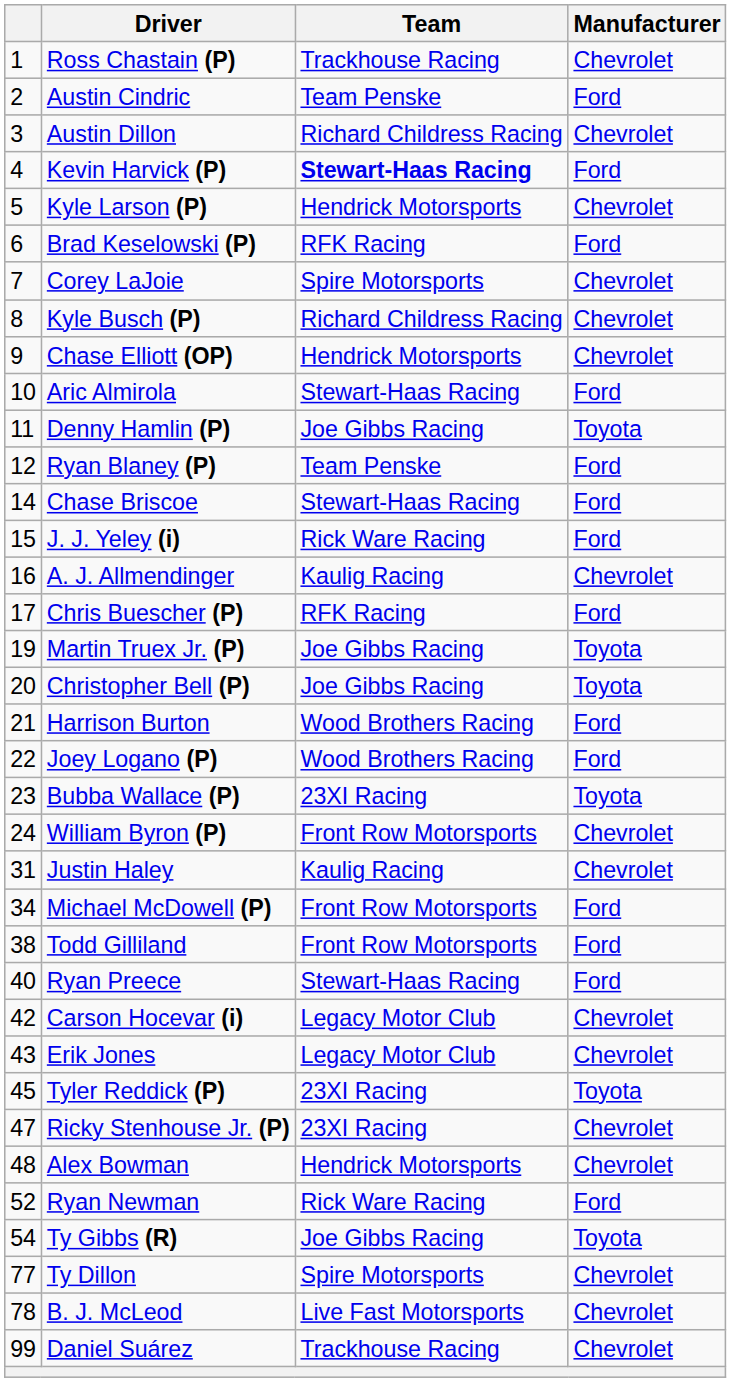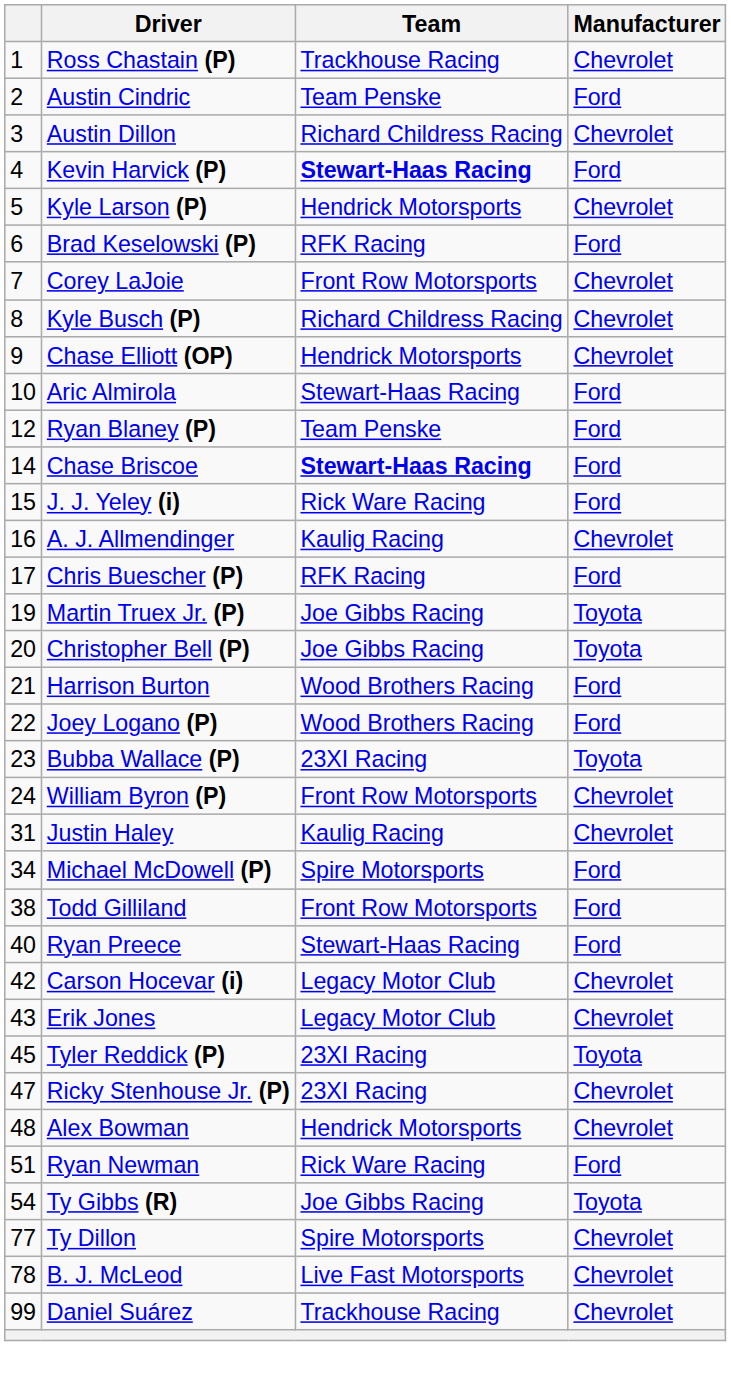 <table class="wikitable" style="font-size:95%">
 <tr>
 <th></th>
 <th>Driver</th>
 <th>Team</th>
 <th>Manufacturer</th>
 </tr>
 <tr>
 <td>1</td>
 <td><a href='#'>Ross Chastain</a> <strong>(P)</strong></td>
 <td><a href='#'>Trackhouse Racing</a></td>
 <td><a href='#'>Chevrolet</a></td>
 </tr>
 <tr>
 <td>2</td>
 <td><a href='#'>Austin Cindric</a></td>
 <td><a href='#'>Team Penske</a></td>
 <td><a href='#'>Ford</a></td>
 </tr>
 <tr>
 <td>3</td>
 <td><a href='#'>Austin Dillon</a></td>
 <td><a href='#'>Richard Childress Racing</a></td>
 <td><a href='#'>Chevrolet</a></td>
 </tr>
 <tr>
 <td>4</td>
 <td><a href='#'>Kevin Harvick</a> <strong>(P)</strong></td>
 <td><strong><a href='#'>Stewart-Haas Racing</a></strong></td>
 <td><a href='#'>Ford</a></td>
 </tr>
 <tr>
 <td>5</td>
 <td><a href='#'>Kyle Larson</a> <strong>(P)</strong></td>
 <td><a href='#'>Hendrick Motorsports</a></td>
 <td><a href='#'>Chevrolet</a></td>
 </tr>
 <tr>
 <td>6</td>
 <td><a href='#'>Brad Keselowski</a> <strong>(P)</strong></td>
 <td><a href='#'>RFK Racing</a></td>
 <td><a href='#'>Ford</a></td>
 </tr>
 <tr>
 <td>7</td>
 <td><a href='#'>Corey LaJoie</a></td>
-<td><a href='#'>Spire Motorsports</a></td>
+<td><a href='#'>Front Row Motorsports</a></td>
 <td><a href='#'>Chevrolet</a></td>
 </tr>
 <tr>
 <td>8</td>
 <td><a href='#'>Kyle Busch</a> <strong>(P)</strong></td>
 <td><a href='#'>Richard Childress Racing</a></td>
 <td><a href='#'>Chevrolet</a></td>
 </tr>
 <tr>
 <td>9</td>
 <td><a href='#'>Chase Elliott</a> <strong>(OP)</strong></td>
 <td><a href='#'>Hendrick Motorsports</a></td>
 <td><a href='#'>Chevrolet</a></td>
 </tr>
 <tr>
 <td>10</td>
 <td><a href='#'>Aric Almirola</a></td>
 <td><a href='#'>Stewart-Haas Racing</a></td>
 <td><a href='#'>Ford</a></td>
 </tr>
 <tr>
-<td>11</td>
-<td><a href='#'>Denny Hamlin</a> <strong>(P)</strong></td>
-<td><a href='#'>Joe Gibbs Racing</a></td>
-<td><a href='#'>Toyota</a></td>
-</tr>
-<tr>
 <td>12</td>
 <td><a href='#'>Ryan Blaney</a> <strong>(P)</strong></td>
 <td><a href='#'>Team Penske</a></td>
 <td><a href='#'>Ford</a></td>
 </tr>
 <tr>
 <td>14</td>
 <td><a href='#'>Chase Briscoe</a></td>
-<td><a href='#'>Stewart-Haas Racing</a></td>
+<td><strong><a href='#'>Stewart-Haas Racing</a></strong></td>
 <td><a href='#'>Ford</a></td>
 </tr>
 <tr>
 <td>15</td>
 <td><a href='#'>J. J. Yeley</a> <strong>(i)</strong></td>
 <td><a href='#'>Rick Ware Racing</a></td>
 <td><a href='#'>Ford</a></td>
 </tr>
 <tr>
 <td>16</td>
 <td><a href='#'>A. J. Allmendinger</a></td>
 <td><a href='#'>Kaulig Racing</a></td>
 <td><a href='#'>Chevrolet</a></td>
 </tr>
 <tr>
 <td>17</td>
 <td><a href='#'>Chris Buescher</a> <strong>(P)</strong></td>
 <td><a href='#'>RFK Racing</a></td>
 <td><a href='#'>Ford</a></td>
 </tr>
 <tr>
 <td>19</td>
 <td><a href='#'>Martin Truex Jr.</a> <strong>(P)</strong></td>
 <td><a href='#'>Joe Gibbs Racing</a></td>
 <td><a href='#'>Toyota</a></td>
 </tr>
 <tr>
 <td>20</td>
 <td><a href='#'>Christopher Bell</a> <strong>(P)</strong></td>
 <td><a href='#'>Joe Gibbs Racing</a></td>
 <td><a href='#'>Toyota</a></td>
 </tr>
 <tr>
 <td>21</td>
 <td><a href='#'>Harrison Burton</a></td>
 <td><a href='#'>Wood Brothers Racing</a></td>
 <td><a href='#'>Ford</a></td>
 </tr>
 <tr>
 <td>22</td>
 <td><a href='#'>Joey Logano</a> <strong>(P)</strong></td>
 <td><a href='#'>Wood Brothers Racing</a></td>
 <td><a href='#'>Ford</a></td>
 </tr>
 <tr>
 <td>23</td>
 <td><a href='#'>Bubba Wallace</a> <strong>(P)</strong></td>
 <td><a href='#'>23XI Racing</a></td>
 <td><a href='#'>Toyota</a></td>
 </tr>
 <tr>
 <td>24</td>
 <td><a href='#'>William Byron</a> <strong>(P)</strong></td>
 <td><a href='#'>Front Row Motorsports</a></td>
 <td><a href='#'>Chevrolet</a></td>
 </tr>
 <tr>
 <td>31</td>
 <td><a href='#'>Justin Haley</a></td>
 <td><a href='#'>Kaulig Racing</a></td>
 <td><a href='#'>Chevrolet</a></td>
 </tr>
 <tr>
 <td>34</td>
 <td><a href='#'>Michael McDowell</a> <strong>(P)</strong></td>
-<td><a href='#'>Front Row Motorsports</a></td>
+<td><a href='#'>Spire Motorsports</a></td>
 <td><a href='#'>Ford</a></td>
 </tr>
 <tr>
 <td>38</td>
 <td><a href='#'>Todd Gilliland</a></td>
 <td><a href='#'>Front Row Motorsports</a></td>
 <td><a href='#'>Ford</a></td>
 </tr>
 <tr>
 <td>40</td>
 <td><a href='#'>Ryan Preece</a></td>
 <td><a href='#'>Stewart-Haas Racing</a></td>
 <td><a href='#'>Ford</a></td>
 </tr>
 <tr>
 <td>42</td>
 <td><a href='#'>Carson Hocevar</a> <strong>(i)</strong></td>
 <td><a href='#'>Legacy Motor Club</a></td>
 <td><a href='#'>Chevrolet</a></td>
 </tr>
 <tr>
 <td>43</td>
 <td><a href='#'>Erik Jones</a></td>
 <td><a href='#'>Legacy Motor Club</a></td>
 <td><a href='#'>Chevrolet</a></td>
 </tr>
 <tr>
 <td>45</td>
 <td><a href='#'>Tyler Reddick</a> <strong>(P)</strong></td>
 <td><a href='#'>23XI Racing</a></td>
 <td><a href='#'>Toyota</a></td>
 </tr>
 <tr>
 <td>47</td>
 <td nowrap><a href='#'>Ricky Stenhouse Jr.</a> <strong>(P)</strong></td>
 <td><a href='#'>23XI Racing</a></td>
 <td><a href='#'>Chevrolet</a></td>
 </tr>
 <tr>
 <td>48</td>
 <td><a href='#'>Alex Bowman</a></td>
 <td><a href='#'>Hendrick Motorsports</a></td>
 <td><a href='#'>Chevrolet</a></td>
 </tr>
 <tr>
-<td>52</td>
+<td>51</td>
 <td><a href='#'>Ryan Newman</a></td>
 <td><a href='#'>Rick Ware Racing</a></td>
 <td><a href='#'>Ford</a></td>
 </tr>
 <tr>
 <td>54</td>
 <td><a href='#'>Ty Gibbs</a> <strong>(R)</strong></td>
 <td><a href='#'>Joe Gibbs Racing</a></td>
 <td><a href='#'>Toyota</a></td>
 </tr>
 <tr>
 <td>77</td>
 <td><a href='#'>Ty Dillon</a></td>
 <td><a href='#'>Spire Motorsports</a></td>
 <td><a href='#'>Chevrolet</a></td>
 </tr>
 <tr>
 <td>78</td>
 <td><a href='#'>B. J. McLeod</a></td>
 <td><a href='#'>Live Fast Motorsports</a></td>
 <td><a href='#'>Chevrolet</a></td>
 </tr>
 <tr>
 <td>99</td>
 <td><a href='#'>Daniel Suárez</a></td>
 <td><a href='#'>Trackhouse Racing</a></td>
 <td><a href='#'>Chevrolet</a></td>
 </tr>
 <tr>
 <th colspan="4"></th>
 </tr>
 </table>
